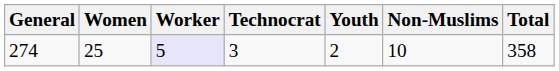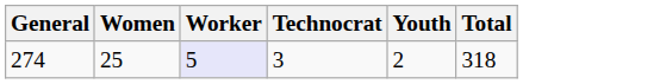 <table class="wikitable">
 <tr>
 <th>General</th>
 <th>Women</th>
 <th>Worker</th>
 <th>Technocrat</th>
 <th>Youth</th>
-<th>Non-Muslims</th>
 <th>Total</th>
 </tr>
 <tr>
 <td>274</td>
 <td>25</td>
 <td style="background: lavender;">5</td>
 <td>3</td>
 <td>2</td>
-<td>10</td>
-<td>358</td>
+<td>318</td>
 </tr>
 </table>
